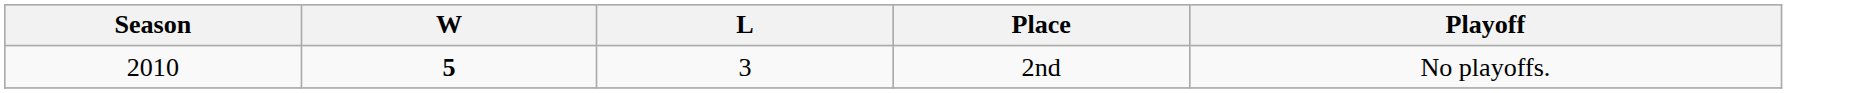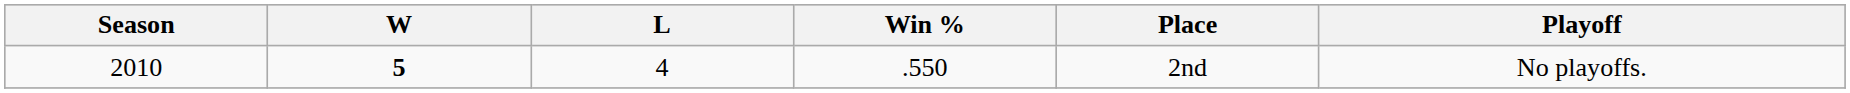 <table class="wikitable">
 <tr>
 <th bgcolor="#DDDDFF" width="5%">Season</th>
 <th bgcolor="#DDDDFF" width="5%">W</th>
 <th bgcolor="#DDDDFF" width="5%">L</th>
+<th bgcolor="#DDDDFF" width="5%">Win %</th>
 <th bgcolor="#DDDDFF" width="5%">Place</th>
 <th bgcolor="#DDDDFF" width="10%">Playoff</th>
 </tr>
 <tr align=center>
 <td>2010</td>
 <td><strong>5</strong></td>
-<td>3</td>
+<td>4</td>
+<td>.550</td>
 <td>2nd</td>
 <td>No playoffs.</td>
 </tr>
 </table>
